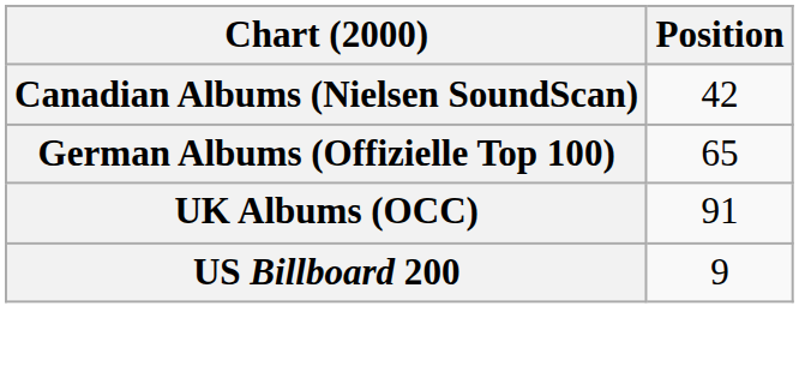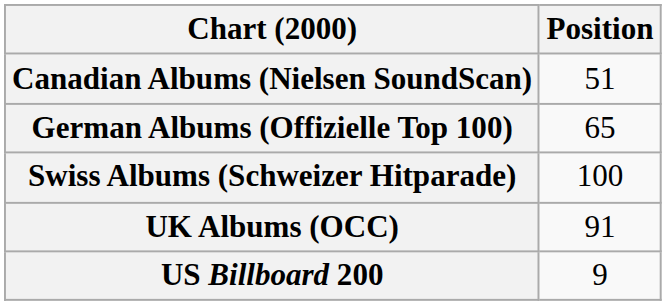 <table class="wikitable sortable plainrowheaders" style="text-align:center">
 <tr>
 <th scope="col">Chart (2000)</th>
 <th scope="col">Position</th>
 </tr>
 <tr>
 <th scope="row">Canadian Albums (Nielsen SoundScan)</th>
-<td>42</td>
+<td>51</td>
 </tr>
 <tr>
 <th scope="row">German Albums (Offizielle Top 100)</th>
 <td>65</td>
+</tr>
+<tr>
+<th scope="row">Swiss Albums (Schweizer Hitparade)</th>
+<td>100</td>
 </tr>
 <tr>
 <th scope="row">UK Albums (OCC)</th>
 <td>91</td>
 </tr>
 <tr>
 <th scope="row">US <em>Billboard</em> 200</th>
 <td>9</td>
 </tr>
 </table>
